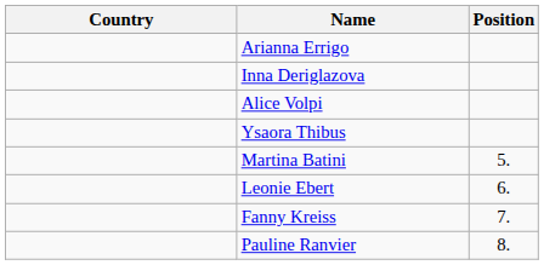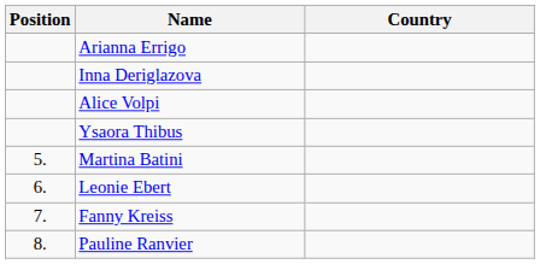 <table class="wikitable">
 <tr>
+<th width="20">Position</th>
+<th width="200">Name</th>
 <th width="200">Country</th>
-<th width="200">Name</th>
-<th width="20">Position</th>
 </tr>
 <tr>
+<td align="center"></td>
+<td><a href='#'>Arianna Errigo</a></td>
 <td></td>
-<td><a href='#'>Arianna Errigo</a></td>
-<td align="center"></td>
 </tr>
 <tr>
+<td align="center"></td>
+<td><a href='#'>Inna Deriglazova</a></td>
 <td></td>
-<td><a href='#'>Inna Deriglazova</a></td>
-<td align="center"></td>
 </tr>
 <tr>
+<td align="center"></td>
+<td><a href='#'>Alice Volpi</a></td>
 <td></td>
-<td><a href='#'>Alice Volpi</a></td>
-<td align="center"></td>
 </tr>
 <tr>
+<td align="center"></td>
+<td><a href='#'>Ysaora Thibus</a></td>
 <td></td>
-<td><a href='#'>Ysaora Thibus</a></td>
-<td align="center"></td>
 </tr>
 <tr>
+<td align="center">5.</td>
+<td><a href='#'>Martina Batini</a></td>
 <td></td>
-<td><a href='#'>Martina Batini</a></td>
-<td align="center">5.</td>
 </tr>
 <tr>
+<td align="center">6.</td>
+<td><a href='#'>Leonie Ebert</a></td>
 <td></td>
-<td><a href='#'>Leonie Ebert</a></td>
-<td align="center">6.</td>
 </tr>
 <tr>
+<td align="center">7.</td>
+<td><a href='#'>Fanny Kreiss</a></td>
 <td></td>
-<td><a href='#'>Fanny Kreiss</a></td>
-<td align="center">7.</td>
 </tr>
 <tr>
+<td align="center">8.</td>
+<td><a href='#'>Pauline Ranvier</a></td>
 <td></td>
-<td><a href='#'>Pauline Ranvier</a></td>
-<td align="center">8.</td>
 </tr>
 </table>
